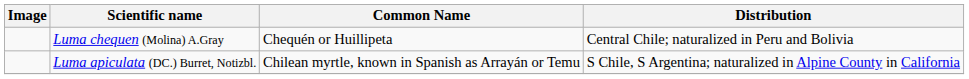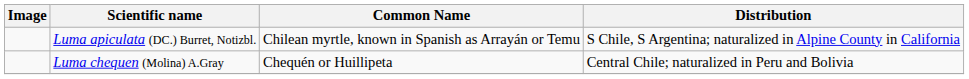 <table class="wikitable">
 <tr>
 <th>Image</th>
 <th>Scientific name</th>
 <th>Common Name</th>
 <th>Distribution</th>
 </tr>
 <tr>
 <td></td>
+<td><em><a href='#'>Luma apiculata</a></em> <small>(DC.) Burret, Notizbl.</small></td>
+<td>Chilean myrtle, known in Spanish as Arrayán or Temu</td>
+<td>S Chile, S Argentina; naturalized in <a href='#'>Alpine County</a> in <a href='#'>California</a></td>
+</tr>
+<tr>
+<td></td>
 <td><em><a href='#'>Luma chequen</a></em> <small>(Molina) A.Gray</small></td>
 <td>Chequén or Huillipeta</td>
 <td>Central Chile; naturalized in Peru and Bolivia</td>
 </tr>
 <tr>
-<td></td>
-<td><em><a href='#'>Luma apiculata</a></em> <small>(DC.) Burret, Notizbl.</small></td>
-<td>Chilean myrtle, known in Spanish as Arrayán or Temu</td>
-<td>S Chile, S Argentina; naturalized in <a href='#'>Alpine County</a> in <a href='#'>California</a></td>
-</tr>
-<tr>
 </tr>
 </table>
